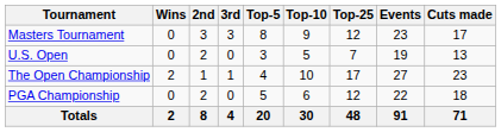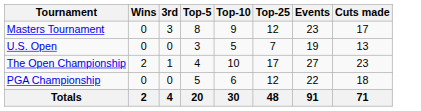 <table class=wikitable style=text-align:center>
 <tr>
 <th>Tournament</th>
 <th>Wins</th>
-<th>2nd</th>
 <th>3rd</th>
 <th>Top-5</th>
 <th>Top-10</th>
 <th>Top-25</th>
 <th>Events</th>
 <th>Cuts made</th>
 </tr>
 <tr>
 <td align=left><a href='#'>Masters Tournament</a></td>
 <td>0</td>
 <td>3</td>
-<td>3</td>
 <td>8</td>
 <td>9</td>
 <td>12</td>
 <td>23</td>
 <td>17</td>
 </tr>
 <tr>
 <td align=left><a href='#'>U.S. Open</a></td>
 <td>0</td>
-<td>2</td>
 <td>0</td>
 <td>3</td>
 <td>5</td>
 <td>7</td>
 <td>19</td>
 <td>13</td>
 </tr>
 <tr>
 <td align=left><a href='#'>The Open Championship</a></td>
 <td>2</td>
 <td>1</td>
-<td>1</td>
 <td>4</td>
 <td>10</td>
 <td>17</td>
 <td>27</td>
 <td>23</td>
 </tr>
 <tr>
 <td align=left><a href='#'>PGA Championship</a></td>
 <td>0</td>
-<td>2</td>
 <td>0</td>
 <td>5</td>
 <td>6</td>
 <td>12</td>
 <td>22</td>
 <td>18</td>
 </tr>
 <tr>
 <th>Totals</th>
 <th>2</th>
-<th>8</th>
 <th>4</th>
 <th>20</th>
 <th>30</th>
 <th>48</th>
 <th>91</th>
 <th>71</th>
 </tr>
 </table>
